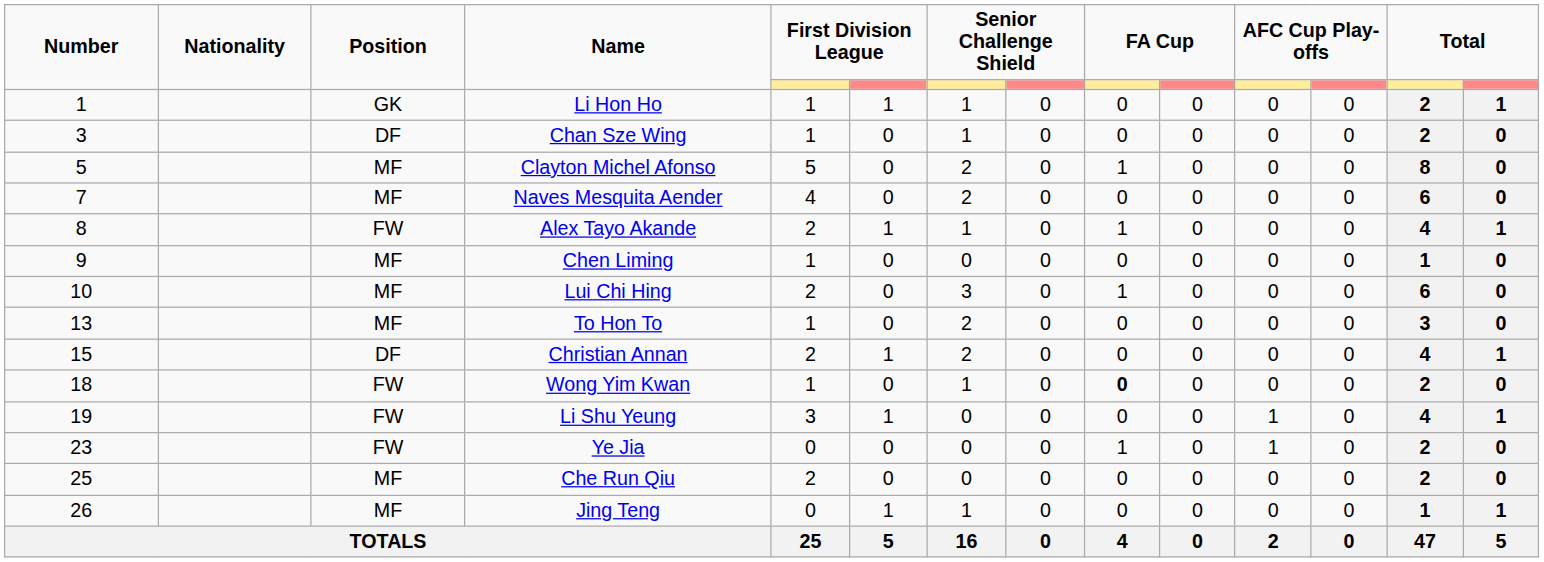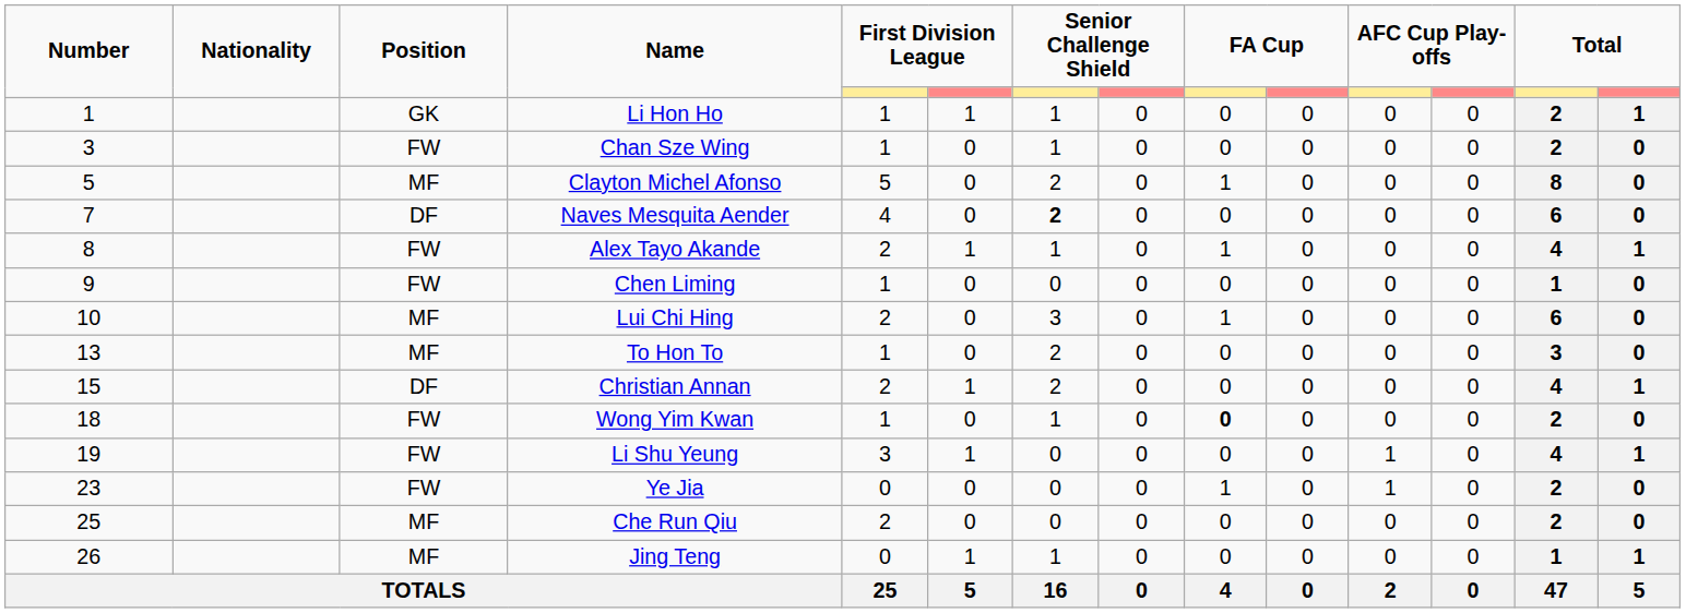 <table class="wikitable" style="text-align:center;">
 <tr style="text-align:center;">
 <td rowspan="2"  style="width:10%; "><strong>Number</strong></td>
 <td rowspan="2"  style="width:10%; "><strong>Nationality</strong></td>
 <td rowspan="2"  style="width:10%; "><strong>Position</strong></td>
 <td rowspan="2"  style="width:20%; "><strong>Name</strong></td>
 <td colspan="2"><strong>First Division League</strong></td>
 <td colspan="2"><strong>Senior Challenge Shield</strong></td>
 <td colspan="2"><strong>FA Cup</strong></td>
 <td colspan="2"><strong>AFC Cup Play-offs</strong></td>
 <td colspan="2"><strong>Total</strong></td>
 </tr>
 <tr>
 <th style="width:60px; background:#fe9;"></th>
 <th style="width:60px; background:#ff8888;"></th>
 <th style="width:60px; background:#fe9;"></th>
 <th style="width:60px; background:#ff8888;"></th>
 <th style="width:60px; background:#fe9;"></th>
 <th style="width:60px; background:#ff8888;"></th>
 <th style="width:60px; background:#fe9;"></th>
 <th style="width:60px; background:#ff8888;"></th>
 <th style="width:60px; background:#fe9;"></th>
 <th style="width:60px; background:#ff8888;"></th>
 </tr>
 <tr>
 <td>1</td>
 <td></td>
 <td>GK</td>
 <td><a href='#'>Li Hon Ho</a></td>
 <td>1</td>
 <td>1</td>
 <td>1</td>
 <td>0</td>
 <td>0</td>
 <td>0</td>
 <td>0</td>
 <td>0</td>
 <th>2</th>
 <th>1</th>
 </tr>
 <tr>
 <td>3</td>
 <td></td>
-<td>DF</td>
+<td>FW</td>
 <td><a href='#'>Chan Sze Wing</a></td>
 <td>1</td>
 <td>0</td>
 <td>1</td>
 <td>0</td>
 <td>0</td>
 <td>0</td>
 <td>0</td>
 <td>0</td>
 <th>2</th>
 <th>0</th>
 </tr>
 <tr>
 <td>5</td>
 <td></td>
 <td>MF</td>
 <td><a href='#'>Clayton Michel Afonso</a></td>
 <td>5</td>
 <td>0</td>
 <td>2</td>
 <td>0</td>
 <td>1</td>
 <td>0</td>
 <td>0</td>
 <td>0</td>
 <th>8</th>
 <th>0</th>
 </tr>
 <tr>
 <td>7</td>
 <td></td>
-<td>MF</td>
+<td>DF</td>
 <td><a href='#'>Naves Mesquita Aender</a></td>
 <td>4</td>
 <td>0</td>
-<td>2</td>
+<td><strong>2</strong></td>
 <td>0</td>
 <td>0</td>
 <td>0</td>
 <td>0</td>
 <td>0</td>
 <th>6</th>
 <th>0</th>
 </tr>
 <tr>
 <td>8</td>
 <td></td>
 <td>FW</td>
 <td><a href='#'>Alex Tayo Akande</a></td>
 <td>2</td>
 <td>1</td>
 <td>1</td>
 <td>0</td>
 <td>1</td>
 <td>0</td>
 <td>0</td>
 <td>0</td>
 <th>4</th>
 <th>1</th>
 </tr>
 <tr>
 <td>9</td>
 <td></td>
-<td>MF</td>
+<td>FW</td>
 <td><a href='#'>Chen Liming</a></td>
 <td>1</td>
 <td>0</td>
 <td>0</td>
 <td>0</td>
 <td>0</td>
 <td>0</td>
 <td>0</td>
 <td>0</td>
 <th>1</th>
 <th>0</th>
 </tr>
 <tr>
 <td>10</td>
 <td></td>
 <td>MF</td>
 <td><a href='#'>Lui Chi Hing</a></td>
 <td>2</td>
 <td>0</td>
 <td>3</td>
 <td>0</td>
 <td>1</td>
 <td>0</td>
 <td>0</td>
 <td>0</td>
 <th>6</th>
 <th>0</th>
 </tr>
 <tr>
 <td>13</td>
 <td></td>
 <td>MF</td>
 <td><a href='#'>To Hon To</a></td>
 <td>1</td>
 <td>0</td>
 <td>2</td>
 <td>0</td>
 <td>0</td>
 <td>0</td>
 <td>0</td>
 <td>0</td>
 <th>3</th>
 <th>0</th>
 </tr>
 <tr>
 <td>15</td>
 <td></td>
 <td>DF</td>
 <td><a href='#'>Christian Annan</a></td>
 <td>2</td>
 <td>1</td>
 <td>2</td>
 <td>0</td>
 <td>0</td>
 <td>0</td>
 <td>0</td>
 <td>0</td>
 <th>4</th>
 <th>1</th>
 </tr>
 <tr>
 <td>18</td>
 <td></td>
 <td>FW</td>
 <td><a href='#'>Wong Yim Kwan</a></td>
 <td>1</td>
 <td>0</td>
 <td>1</td>
 <td>0</td>
 <td><strong>0</strong></td>
 <td>0</td>
 <td>0</td>
 <td>0</td>
 <th>2</th>
 <th>0</th>
 </tr>
 <tr>
 <td>19</td>
 <td></td>
 <td>FW</td>
 <td><a href='#'>Li Shu Yeung</a></td>
 <td>3</td>
 <td>1</td>
 <td>0</td>
 <td>0</td>
 <td>0</td>
 <td>0</td>
 <td>1</td>
 <td>0</td>
 <th>4</th>
 <th>1</th>
 </tr>
 <tr>
 <td>23</td>
 <td></td>
 <td>FW</td>
 <td><a href='#'>Ye Jia</a></td>
 <td>0</td>
 <td>0</td>
 <td>0</td>
 <td>0</td>
 <td>1</td>
 <td>0</td>
 <td>1</td>
 <td>0</td>
 <th>2</th>
 <th>0</th>
 </tr>
 <tr>
 <td>25</td>
 <td></td>
 <td>MF</td>
 <td><a href='#'>Che Run Qiu</a></td>
 <td>2</td>
 <td>0</td>
 <td>0</td>
 <td>0</td>
 <td>0</td>
 <td>0</td>
 <td>0</td>
 <td>0</td>
 <th>2</th>
 <th>0</th>
 </tr>
 <tr>
 <td>26</td>
 <td></td>
 <td>MF</td>
 <td><a href='#'>Jing Teng</a></td>
 <td>0</td>
 <td>1</td>
 <td>1</td>
 <td>0</td>
 <td>0</td>
 <td>0</td>
 <td>0</td>
 <td>0</td>
 <th>1</th>
 <th>1</th>
 </tr>
 <tr>
 <th colspan="4">TOTALS</th>
 <th>25</th>
 <th>5</th>
 <th>16</th>
 <th>0</th>
 <th>4</th>
 <th>0</th>
 <th>2</th>
 <th>0</th>
 <th>47</th>
 <th>5</th>
 </tr>
 </table>
